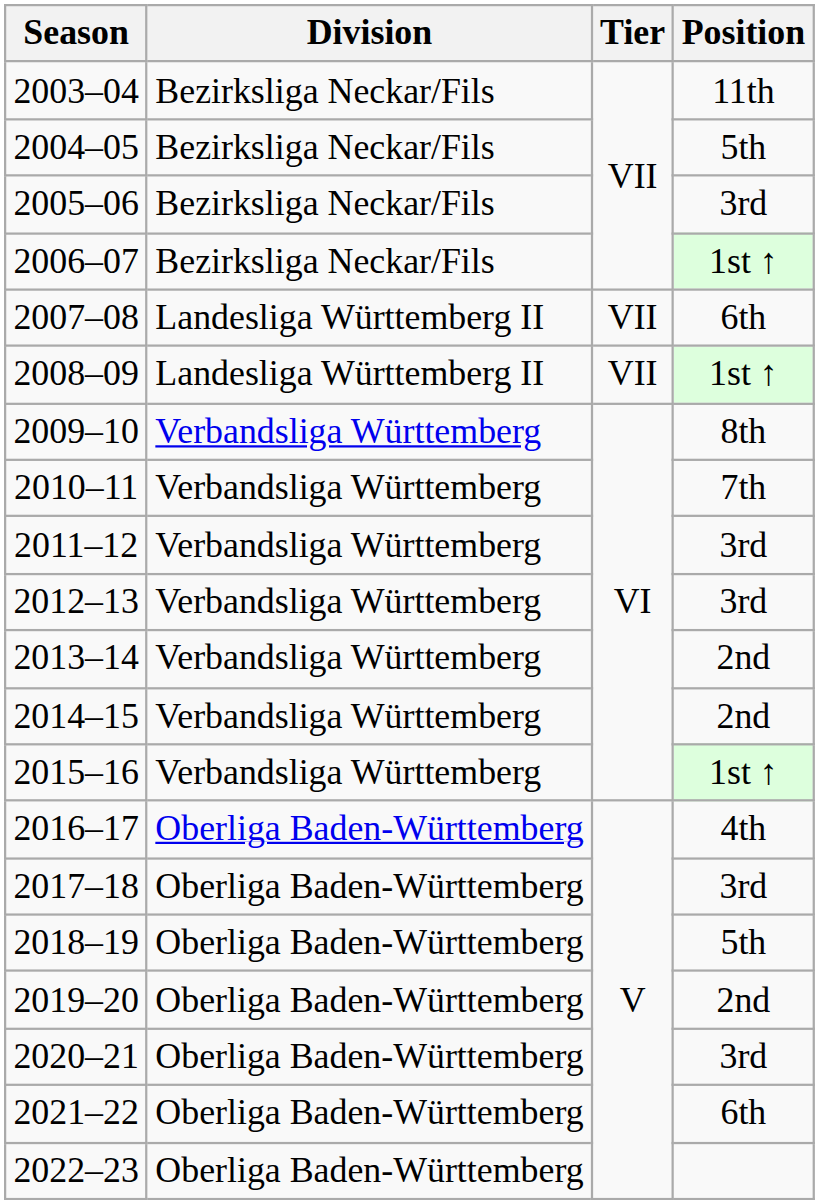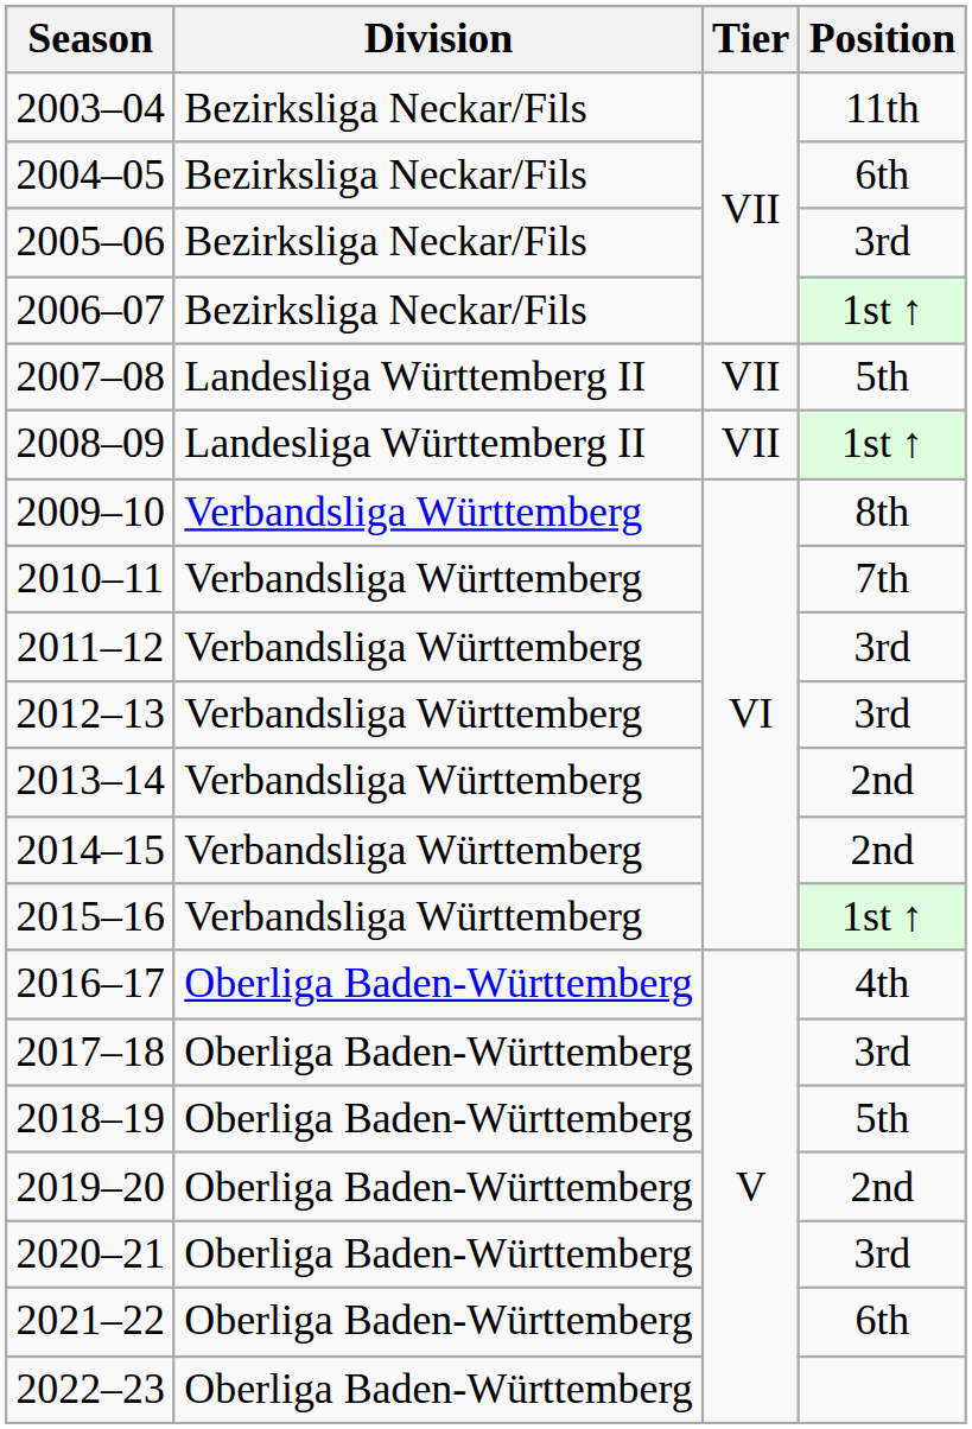 <table class="wikitable">
 <tr>
 <th>Season</th>
 <th>Division</th>
 <th>Tier</th>
 <th>Position</th>
 </tr>
 <tr align="center">
 <td>2003–04</td>
 <td align="left">Bezirksliga Neckar/Fils</td>
 <td rowspan=4>VII</td>
 <td>11th</td>
 </tr>
 <tr align="center">
 <td>2004–05</td>
 <td align="left">Bezirksliga Neckar/Fils</td>
-<td>5th</td>
+<td>6th</td>
 </tr>
 <tr align="center">
 <td>2005–06</td>
 <td align="left">Bezirksliga Neckar/Fils</td>
 <td>3rd</td>
 </tr>
 <tr align="center">
 <td>2006–07</td>
 <td align="left">Bezirksliga Neckar/Fils</td>
 <td style="background:#ddffdd">1st ↑</td>
 </tr>
 <tr align="center">
 <td>2007–08</td>
 <td align="left">Landesliga Württemberg II</td>
 <td>VII</td>
-<td>6th</td>
+<td>5th</td>
 </tr>
 <tr align="center">
 <td>2008–09</td>
 <td align="left">Landesliga Württemberg II</td>
 <td>VII</td>
 <td style="background:#ddffdd">1st ↑</td>
 </tr>
 <tr align="center">
 <td>2009–10</td>
 <td align="left"><a href='#'>Verbandsliga Württemberg</a></td>
 <td rowspan=7>VI</td>
 <td>8th</td>
 </tr>
 <tr align="center">
 <td>2010–11</td>
 <td align="left">Verbandsliga Württemberg</td>
 <td>7th</td>
 </tr>
 <tr align="center">
 <td>2011–12</td>
 <td align="left">Verbandsliga Württemberg</td>
 <td>3rd</td>
 </tr>
 <tr align="center">
 <td>2012–13</td>
 <td align="left">Verbandsliga Württemberg</td>
 <td>3rd</td>
 </tr>
 <tr align="center">
 <td>2013–14</td>
 <td align="left">Verbandsliga Württemberg</td>
 <td>2nd</td>
 </tr>
 <tr align="center">
 <td>2014–15</td>
 <td align="left">Verbandsliga Württemberg</td>
 <td>2nd</td>
 </tr>
 <tr align="center">
 <td>2015–16</td>
 <td align="left">Verbandsliga Württemberg</td>
 <td style="background:#ddffdd">1st ↑</td>
 </tr>
 <tr align="center">
 <td>2016–17</td>
 <td align="left"><a href='#'>Oberliga Baden-Württemberg</a></td>
 <td rowspan=7>V</td>
 <td>4th</td>
 </tr>
 <tr align="center">
 <td>2017–18</td>
 <td align="left">Oberliga Baden-Württemberg</td>
 <td>3rd</td>
 </tr>
 <tr align="center">
 <td>2018–19</td>
 <td align="left">Oberliga Baden-Württemberg</td>
 <td>5th</td>
 </tr>
 <tr align="center">
 <td>2019–20</td>
 <td align="left">Oberliga Baden-Württemberg</td>
 <td>2nd</td>
 </tr>
 <tr align="center">
 <td>2020–21</td>
 <td align="left">Oberliga Baden-Württemberg</td>
 <td>3rd</td>
 </tr>
 <tr align="center">
 <td>2021–22</td>
 <td align="left">Oberliga Baden-Württemberg</td>
 <td>6th</td>
 </tr>
 <tr align="center">
 <td>2022–23</td>
 <td align="left">Oberliga Baden-Württemberg</td>
 <td></td>
 </tr>
 </table>
